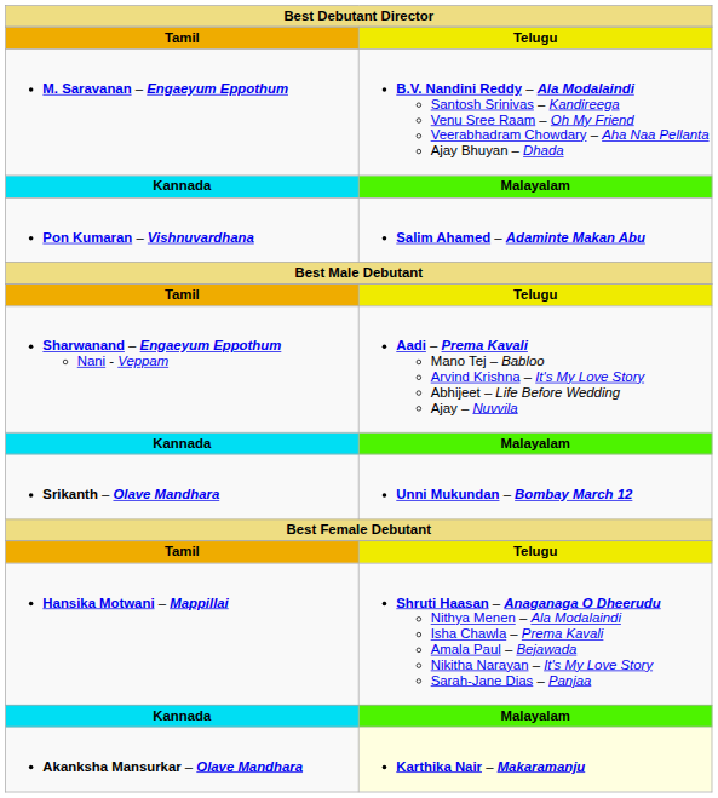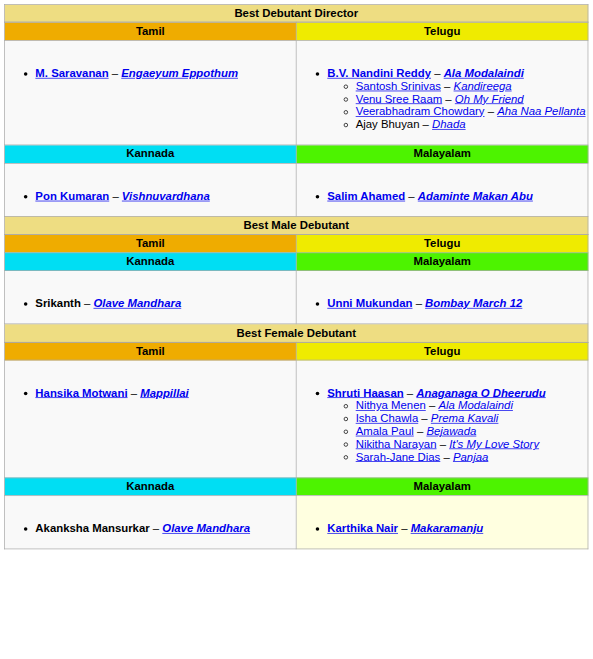 <table class="wikitable">
 <tr>
 <th rowspan="1" colspan="2" style="background:#EEDD82;" !align="center"><strong>Best Debutant Director</strong></th>
 </tr>
 <tr>
 </tr>
 <tr>
 <th style="background:#efac00;width: 50%" !align="center">Tamil</th>
 <th style="background:#efeb00;" !align="center">Telugu</th>
 </tr>
 <tr>
 <td valign="top"><br><ul><li><strong><a href='#'>M. Saravanan</a></strong> – <strong><em><a href='#'>Engaeyum Eppothum</a></em></strong></li></ul></td>
 <td valign="top"><br><ul><li><strong><a href='#'>B.V. Nandini Reddy</a></strong> – <strong><em><a href='#'>Ala Modalaindi</a></em></strong><ul><li><a href='#'>Santosh Srinivas</a> – <em><a href='#'>Kandireega</a></em></li><li><a href='#'>Venu Sree Raam</a> – <em><a href='#'>Oh My Friend</a></em></li><li><a href='#'>Veerabhadram Chowdary</a> – <em><a href='#'>Aha Naa Pellanta</a></em></li><li>Ajay Bhuyan – <em><a href='#'>Dhada</a></em></li></ul></li></ul></td>
 </tr>
 <tr>
 <th style="background:#00def3;" ! align="center">Kannada</th>
 <th style="background:#4df300;" ! align="center">Malayalam</th>
 </tr>
 <tr>
 <td><br><ul><li><strong><a href='#'>Pon Kumaran</a></strong> – <strong><em><a href='#'>Vishnuvardhana</a></em></strong></li></ul></td>
 <td><br><ul><li><strong><a href='#'>Salim Ahamed</a></strong> – <strong><em><a href='#'>Adaminte Makan Abu</a></em></strong></li></ul></td>
 </tr>
 <tr>
 <th rowspan="1" colspan="2" style="background:#EEDD82;" !align="center"><strong>Best Male Debutant</strong></th>
 </tr>
 <tr>
 </tr>
 <tr>
 <th style="background:#efac00;" !align="center">Tamil</th>
 <th style="background:#efeb00;" !align="center">Telugu</th>
 </tr>
 <tr>
-<td valign="top"><br><ul><li><strong><a href='#'>Sharwanand</a></strong> – <strong><em><a href='#'>Engaeyum Eppothum</a></em></strong><ul><li><a href='#'>Nani</a> - <em><a href='#'>Veppam</a></em></li></ul></li></ul></td>
-<td valign="top"><br><ul><li><strong><a href='#'>Aadi</a></strong> – <strong><em><a href='#'>Prema Kavali</a></em></strong><ul><li>Mano Tej – <em>Babloo</em></li><li><a href='#'>Arvind Krishna</a> – <em><a href='#'>It's My Love Story</a></em></li><li>Abhijeet – <em>Life Before Wedding</em></li><li>Ajay – <em><a href='#'>Nuvvila</a></em></li></ul></li></ul></td>
-</tr>
-<tr>
 <th style="background:#00def3;" ! align="center">Kannada</th>
 <th style="background:#4df300;" ! align="center">Malayalam</th>
 </tr>
 <tr>
 <td><br><ul><li><strong>Srikanth</strong> – <strong><em><a href='#'>Olave Mandhara</a></em></strong></li></ul></td>
 <td><br><ul><li><strong><a href='#'>Unni Mukundan</a></strong> – <strong><em><a href='#'>Bombay March 12</a></em></strong></li></ul></td>
 </tr>
 <tr>
 <th rowspan="1" colspan="2" style="background:#EEDD82;" !align="center"><strong>Best Female Debutant</strong></th>
 </tr>
 <tr>
 </tr>
 <tr>
 <th style="background:#efac00;" !align="center">Tamil</th>
 <th style="background:#efeb00;" !align="center">Telugu</th>
 </tr>
 <tr>
 <td valign="top"><br><ul><li><strong><a href='#'>Hansika Motwani</a></strong> – <strong><em><a href='#'>Mappillai</a></em></strong></li></ul></td>
 <td valign="top"><br><ul><li><strong><a href='#'>Shruti Haasan</a></strong> – <strong><em><a href='#'>Anaganaga O Dheerudu</a></em></strong><ul><li><a href='#'>Nithya Menen</a> – <em><a href='#'>Ala Modalaindi</a></em></li><li><a href='#'>Isha Chawla</a> – <em><a href='#'>Prema Kavali</a></em></li><li><a href='#'>Amala Paul</a> – <em><a href='#'>Bejawada</a></em></li><li><a href='#'>Nikitha Narayan</a> – <em><a href='#'>It's My Love Story</a></em></li><li><a href='#'>Sarah-Jane Dias</a> – <em><a href='#'>Panjaa</a></em></li></ul></li></ul></td>
 </tr>
 <tr>
 <th style="background:#00def3;" ! align="center">Kannada</th>
 <th style="background:#4df300;" ! align="center">Malayalam</th>
 </tr>
 <tr>
 <td><br><ul><li><strong>Akanksha Mansurkar</strong> – <strong><em><a href='#'>Olave Mandhara</a></em></strong></li></ul></td>
 <td style="background: lightyellow;"><br><ul><li><strong><a href='#'>Karthika Nair</a></strong> – <strong><em><a href='#'>Makaramanju</a></em></strong></li></ul></td>
 </tr>
 </table>
